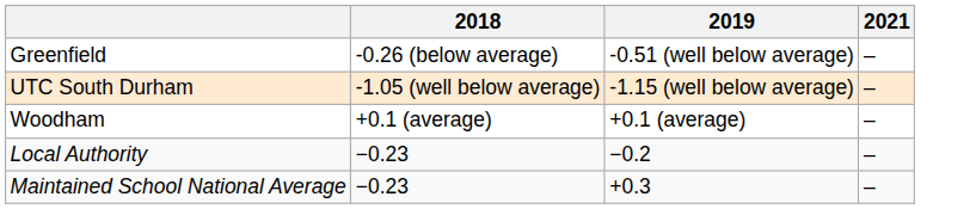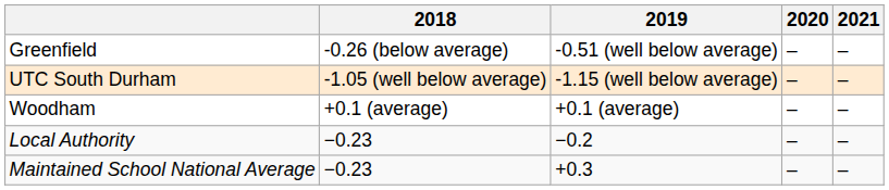 <table class="wikitable">
 <tr>
 <th></th>
 <th>2018</th>
 <th>2019</th>
+<th>2020</th>
 <th>2021</th>
 </tr>
 <tr>
 <td style='background: #ffffff'>Greenfield</td>
 <td style='background: #ffffff'>-0.26 (below average)</td>
 <td style='background: #ffffff'>-0.51 (well below average)</td>
 <td style='background: #ffffff'>–</td>
+<td style='background: #ffffff'>–</td>
 </tr>
 <tr>
 <td style='background: #ffebd2'>UTC South Durham</td>
 <td style='background: #ffebd2'>-1.05 (well below average)</td>
 <td style='background: #ffebd2'>-1.15 (well below average)</td>
+<td style='background: #ffebd2'>–</td>
 <td style='background: #ffebd2'>–</td>
 </tr>
 <tr>
 <td style='background: #ffffff'>Woodham</td>
 <td style='background: #ffffff'>+0.1 (average)</td>
 <td style='background: #ffffff'>+0.1 (average)</td>
 <td style='background: #ffffff'>–</td>
+<td style='background: #ffffff'>–</td>
 </tr>
 <tr>
 <td><em>Local Authority </em></td>
 <td>−0.23</td>
 <td>−0.2</td>
+<td>–</td>
 <td>–</td>
 </tr>
 <tr>
 <td><em>Maintained School National Average</em></td>
 <td>−0.23</td>
 <td>+0.3</td>
 <td>–</td>
+<td>–</td>
 </tr>
 </table>
